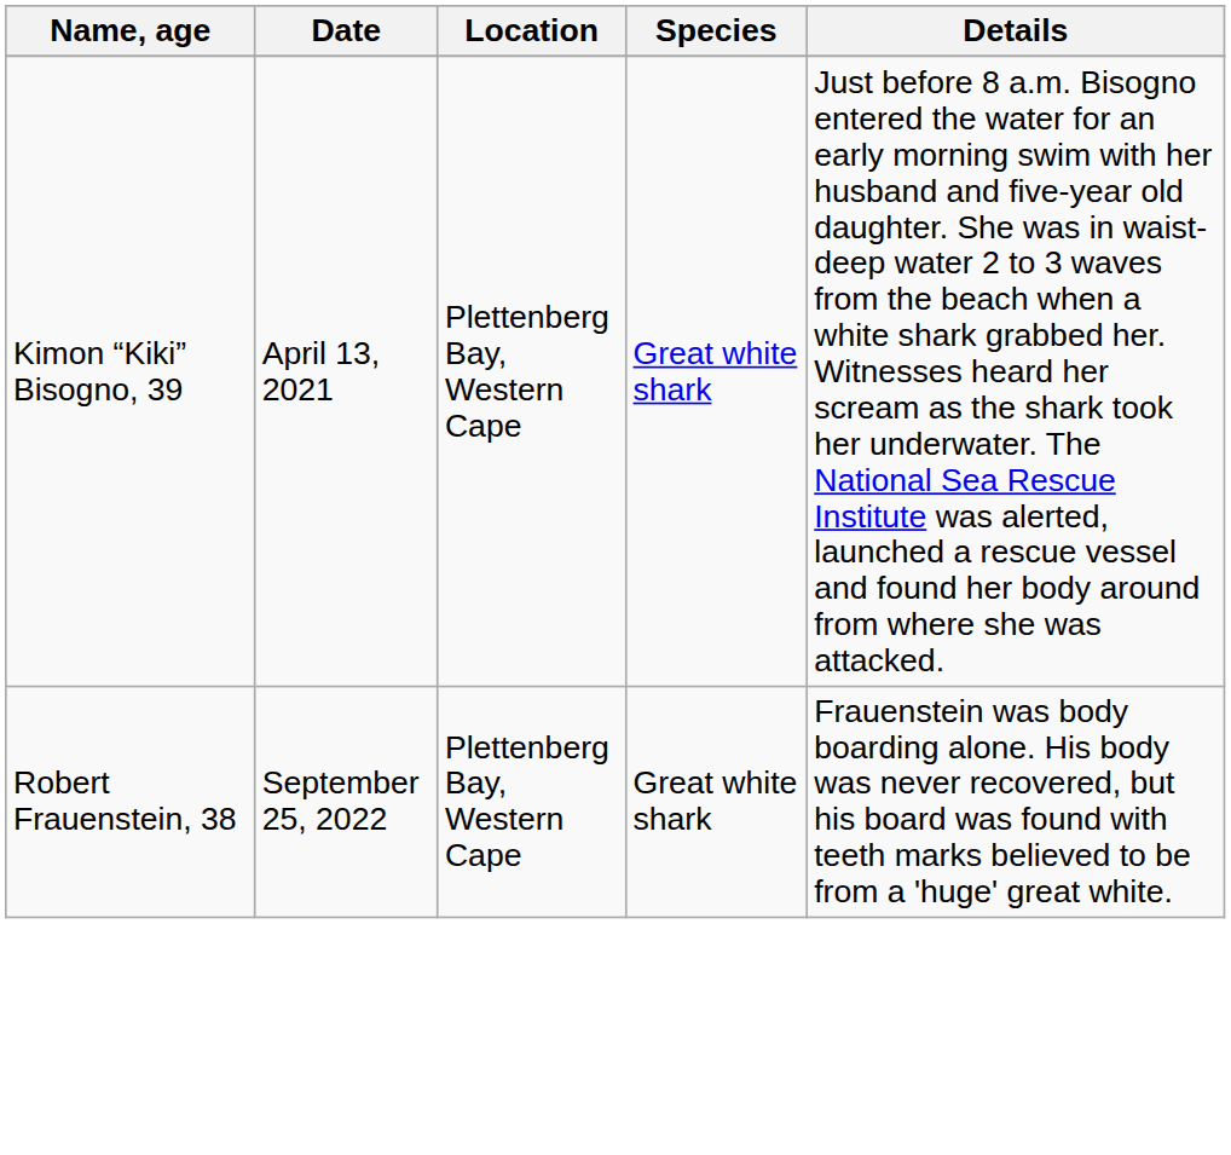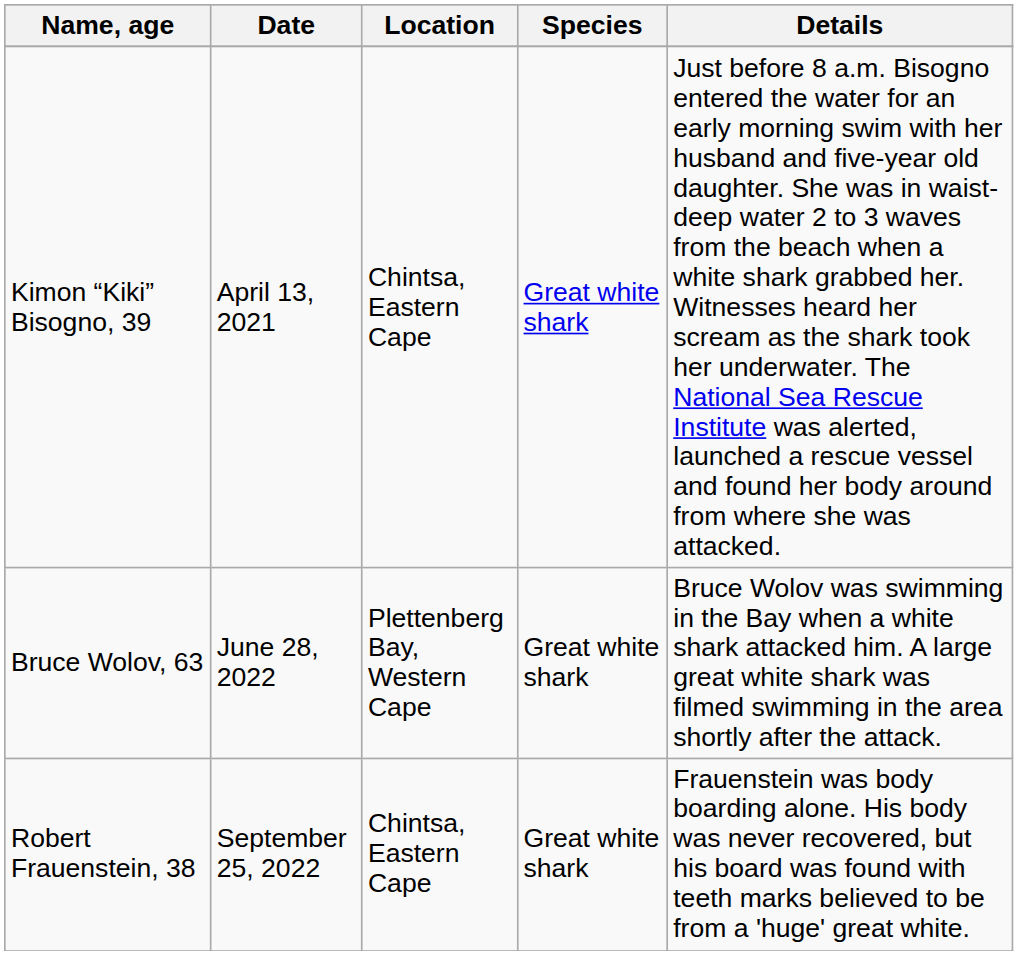 <table class="wikitable">
 <tr>
 <th width="200">Name, age</th>
 <th width="100">Date</th>
 <th width="100">Location</th>
 <th width="150">Species</th>
 <th width="550">Details</th>
 </tr>
 <tr>
 </tr>
 <tr>
 <td>Kimon “Kiki” Bisogno, 39</td>
 <td>April 13, 2021</td>
-<td>Plettenberg Bay, Western Cape</td>
+<td>Chintsa, Eastern Cape</td>
 <td><a href='#'>Great white shark</a></td>
 <td>Just before 8 a.m. Bisogno entered the water for an early morning swim with her husband and five-year old daughter. She was in waist-deep water 2 to 3 waves from the beach when a  white shark grabbed her. Witnesses heard her scream as the shark took her underwater. The <a href='#'>National Sea Rescue Institute</a> was alerted, launched a rescue vessel and found her body around  from where she was attacked.</td>
 </tr>
 <tr>
+<td>Bruce Wolov, 63</td>
+<td>June 28, 2022</td>
+<td>Plettenberg Bay, Western Cape</td>
+<td>Great white shark</td>
+<td>Bruce Wolov was swimming in the Bay when a white shark attacked him. A large great white shark was filmed swimming in the area shortly after the attack.</td>
+</tr>
+<tr>
 <td>Robert Frauenstein, 38</td>
 <td>September 25, 2022</td>
-<td>Plettenberg Bay, Western Cape</td>
+<td>Chintsa, Eastern Cape</td>
 <td>Great white shark</td>
 <td>Frauenstein was body boarding alone. His body was never recovered, but his board was found with teeth marks believed to be from a 'huge' great white.</td>
 </tr>
 </table>
